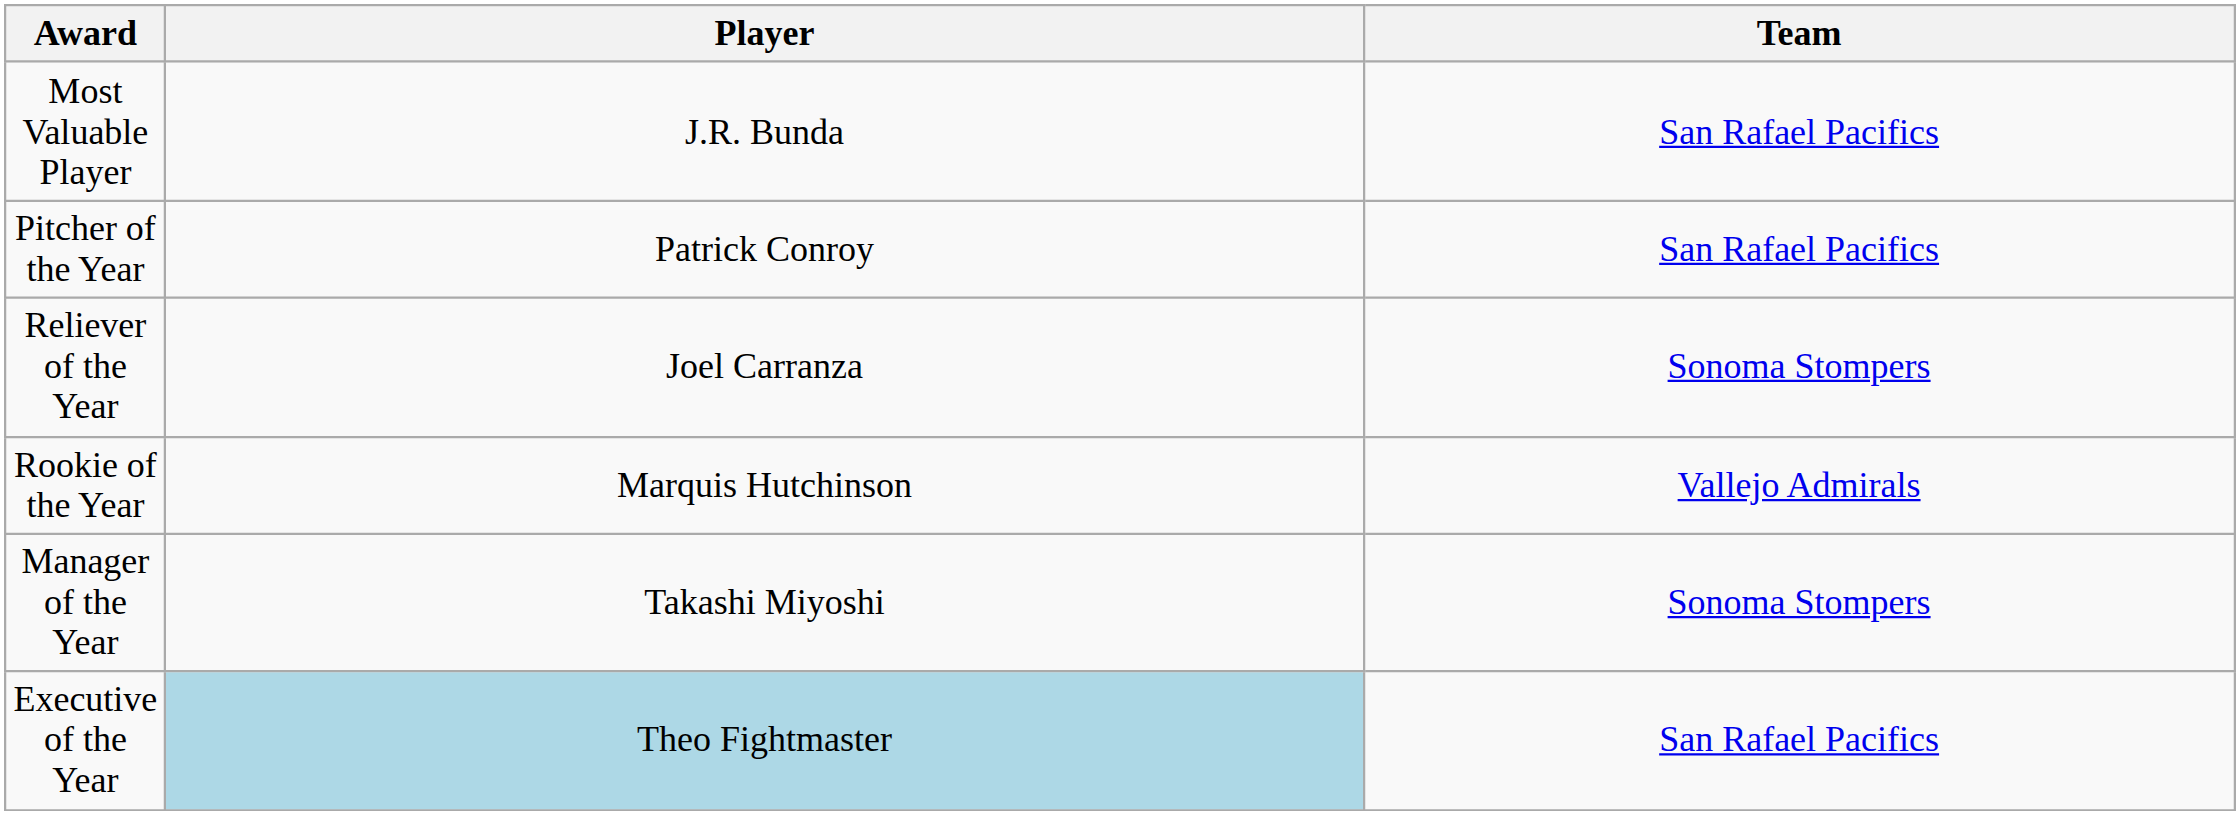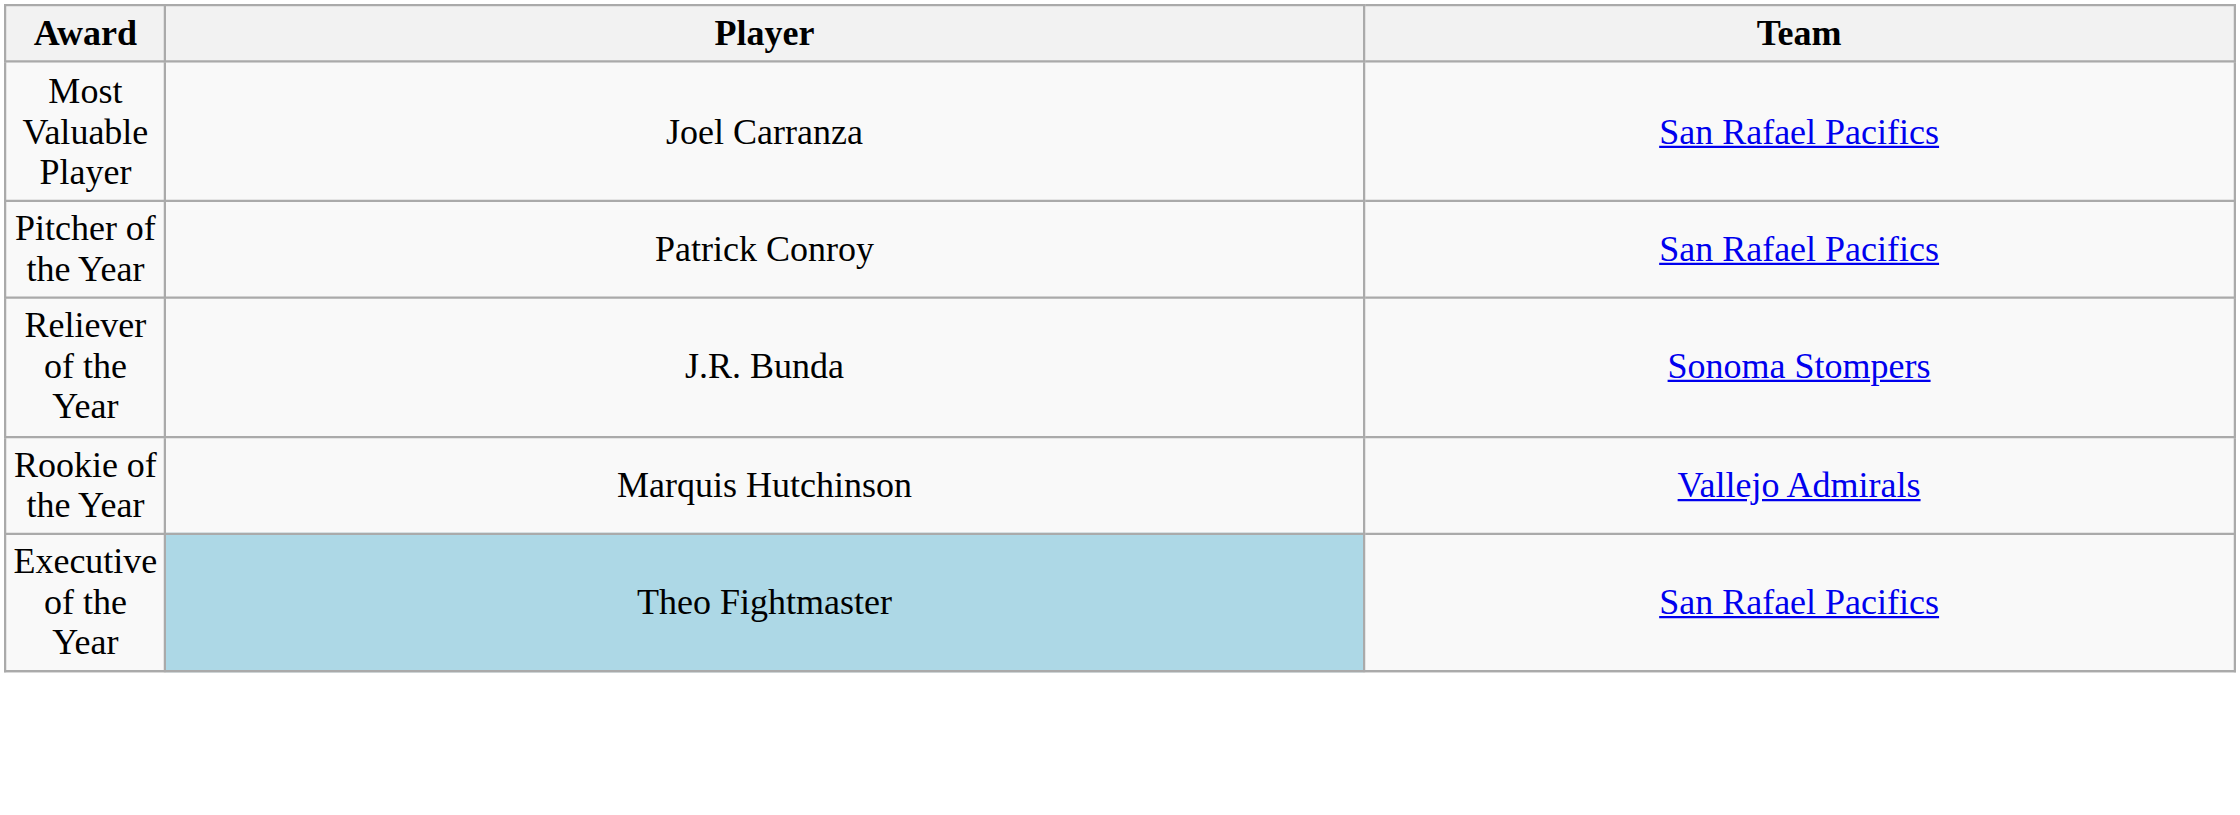 <table class="wikitable"  style="width:50%; text-align:center;">
 <tr>
 <th style="width:5%;">Award</th>
 <th style="width:55%;">Player</th>
 <th style="width:55%;">Team</th>
 </tr>
 <tr>
 <td>Most Valuable Player</td>
-<td>J.R. Bunda </td>
+<td>Joel Carranza </td>
 <td><a href='#'>San Rafael Pacifics</a></td>
 </tr>
 <tr>
 <td>Pitcher of the Year</td>
 <td>Patrick Conroy</td>
 <td><a href='#'>San Rafael Pacifics</a></td>
 </tr>
 <tr>
 <td>Reliever of the Year</td>
-<td>Joel Carranza </td>
+<td>J.R. Bunda </td>
 <td><a href='#'>Sonoma Stompers</a></td>
 </tr>
 <tr>
 <td>Rookie of the Year</td>
 <td>Marquis Hutchinson </td>
 <td><a href='#'>Vallejo Admirals</a></td>
-</tr>
-<tr>
-<td>Manager of the Year</td>
-<td>Takashi Miyoshi </td>
-<td><a href='#'>Sonoma Stompers</a></td>
 </tr>
 <tr>
 <td>Executive of the Year</td>
 <td style="background: lightblue;">Theo Fightmaster</td>
 <td><a href='#'>San Rafael Pacifics</a></td>
 </tr>
 <tr>
 </tr>
 </table>
